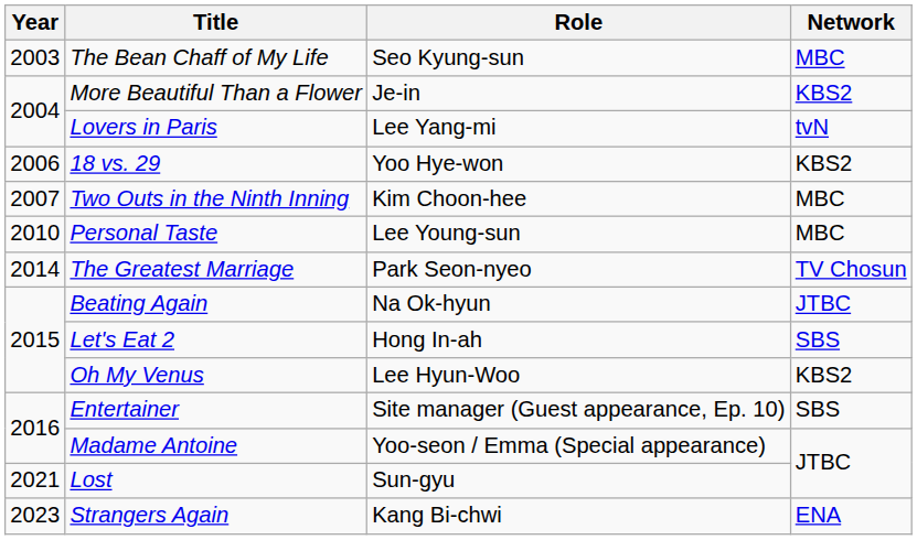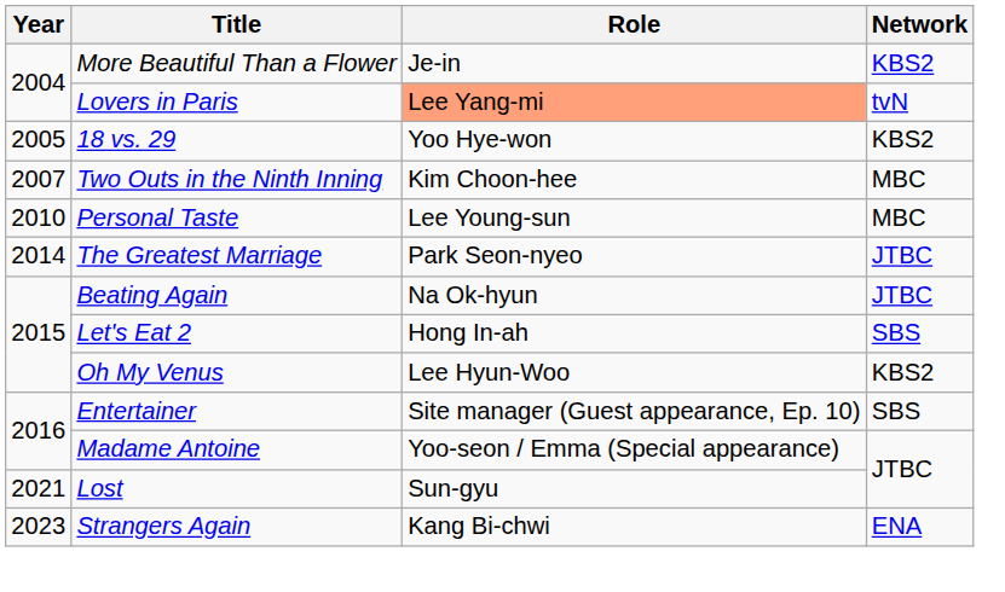 <table class="wikitable sortable" border="1">
 <tr>
 <th>Year</th>
 <th>Title</th>
 <th>Role</th>
 <th>Network</th>
-</tr>
-<tr>
-<td>2003</td>
-<td><em>The Bean Chaff of My Life</em></td>
-<td>Seo Kyung-sun</td>
-<td><a href='#'>MBC</a></td>
 </tr>
 <tr>
 <td rowspan=2>2004</td>
 <td><em>More Beautiful Than a Flower</em></td>
 <td>Je-in</td>
 <td><a href='#'>KBS2</a></td>
 </tr>
 <tr>
 <td><em><a href='#'>Lovers in Paris</a></em></td>
-<td>Lee Yang-mi</td>
+<td style="background: lightsalmon;">Lee Yang-mi</td>
 <td><a href='#'>tvN</a></td>
 </tr>
 <tr>
-<td>2006</td>
+<td>2005</td>
 <td><em><a href='#'>18 vs. 29</a></em></td>
 <td>Yoo Hye-won</td>
 <td>KBS2</td>
 </tr>
 <tr>
 <td>2007</td>
 <td><em><a href='#'>Two Outs in the Ninth Inning</a></em></td>
 <td>Kim Choon-hee</td>
 <td>MBC</td>
 </tr>
 <tr>
 <td>2010</td>
 <td><em><a href='#'>Personal Taste</a></em></td>
 <td>Lee Young-sun</td>
 <td>MBC</td>
 </tr>
 <tr>
 <td>2014</td>
 <td><em><a href='#'>The Greatest Marriage</a></em></td>
 <td>Park Seon-nyeo</td>
-<td><a href='#'>TV Chosun</a></td>
+<td><a href='#'>JTBC</a></td>
 </tr>
 <tr>
 <td rowspan=3>2015</td>
 <td><em><a href='#'>Beating Again</a></em></td>
 <td>Na Ok-hyun</td>
 <td><a href='#'>JTBC</a></td>
 </tr>
 <tr>
 <td><em><a href='#'>Let's Eat 2</a></em></td>
 <td>Hong In-ah</td>
 <td><a href='#'>SBS</a></td>
 </tr>
 <tr>
 <td><em><a href='#'>Oh My Venus</a></em></td>
 <td>Lee Hyun-Woo</td>
 <td>KBS2</td>
 </tr>
 <tr>
 <td rowspan=2>2016</td>
 <td><a href='#'><em>Entertainer</em></a></td>
 <td>Site manager (Guest appearance, Ep. 10)</td>
 <td>SBS</td>
 </tr>
 <tr>
 <td><em><a href='#'>Madame Antoine</a></em></td>
 <td>Yoo-seon / Emma (Special appearance)</td>
 <td rowspan=2>JTBC</td>
 </tr>
 <tr>
 <td>2021</td>
 <td><em><a href='#'>Lost</a></em></td>
 <td>Sun-gyu</td>
 </tr>
 <tr>
 <td>2023</td>
 <td><em><a href='#'>Strangers Again</a></em></td>
 <td>Kang Bi-chwi</td>
 <td><a href='#'>ENA</a></td>
 </tr>
 </table>
